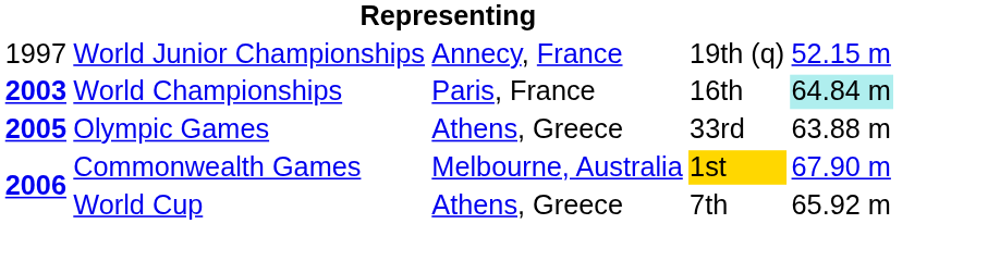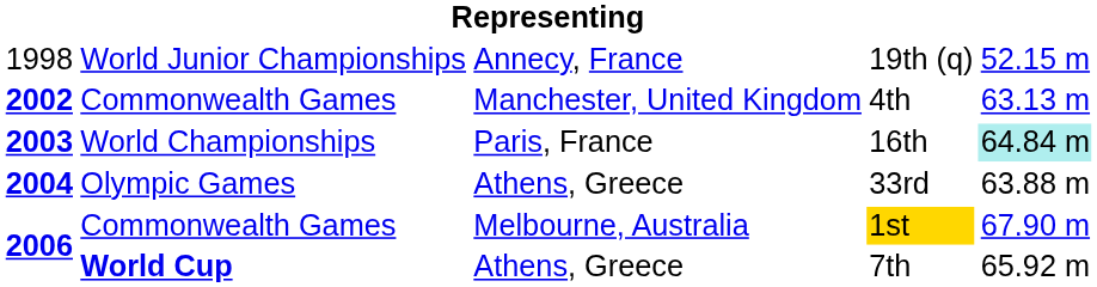 <table>
 <tr>
 <th colspan="5">Representing </th>
 </tr>
 <tr>
-<td>1997</td>
+<td>1998</td>
 <td><a href='#'>World Junior Championships</a></td>
 <td><a href='#'>Annecy</a>, <a href='#'>France</a></td>
 <td>19th (q)</td>
 <td><a href='#'>52.15 m</a></td>
+</tr>
+<tr>
+<td><strong><a href='#'>2002</a></strong></td>
+<td><a href='#'>Commonwealth Games</a></td>
+<td><a href='#'>Manchester, United Kingdom</a></td>
+<td>4th</td>
+<td><a href='#'>63.13 m</a></td>
 </tr>
 <tr>
 <td><strong><a href='#'>2003</a></strong></td>
 <td><a href='#'>World Championships</a></td>
 <td><a href='#'>Paris</a>, France</td>
 <td>16th</td>
 <td style="background: paleturquoise;">64.84 m</td>
 </tr>
 <tr>
-<td><strong><a href='#'>2005</a></strong></td>
+<td><strong><a href='#'>2004</a></strong></td>
 <td><a href='#'>Olympic Games</a></td>
 <td><a href='#'>Athens</a>, Greece</td>
 <td>33rd</td>
 <td>63.88 m</td>
 </tr>
 <tr>
 <td rowspan=2><strong><a href='#'>2006</a></strong></td>
 <td><a href='#'>Commonwealth Games</a></td>
 <td><a href='#'>Melbourne, Australia</a></td>
 <td bgcolor="gold">1st</td>
 <td><a href='#'>67.90 m</a></td>
 </tr>
 <tr>
-<td><a href='#'>World Cup</a></td>
+<td><strong><a href='#'>World Cup</a></strong></td>
 <td><a href='#'>Athens</a>, Greece</td>
 <td>7th</td>
 <td>65.92 m</td>
 </tr>
 </table>
